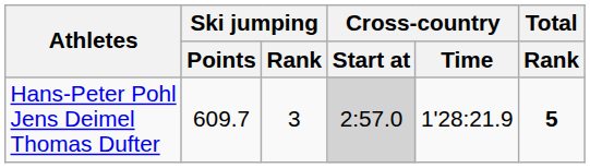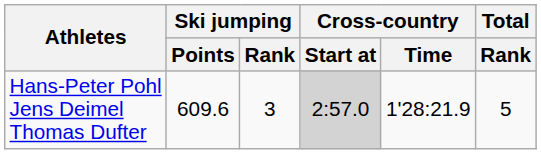 <table class="wikitable" border="1" style="font-size:90%">
 <tr>
 <th rowspan="2">Athletes</th>
 <th colspan="2">Ski jumping</th>
 <th colspan="2">Cross-country</th>
 <th>Total</th>
 </tr>
 <tr>
 <th>Points</th>
 <th>Rank</th>
 <th>Start at</th>
 <th>Time</th>
 <th>Rank</th>
 </tr>
 <tr>
 <td><a href='#'>Hans-Peter Pohl</a><br><a href='#'>Jens Deimel</a><br><a href='#'>Thomas Dufter</a></td>
-<td align=center>609.7</td>
+<td align=center>609.6</td>
 <td align=center>3</td>
 <td align=center style="background: lightgrey;">2:57.0</td>
 <td align=center>1'28:21.9</td>
-<td align=center><strong>5</strong></td>
+<td align=center>5</td>
 </tr>
 </table>
